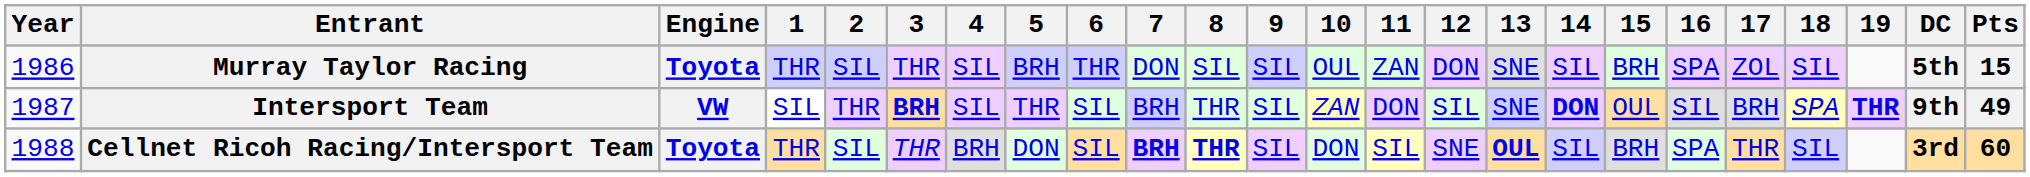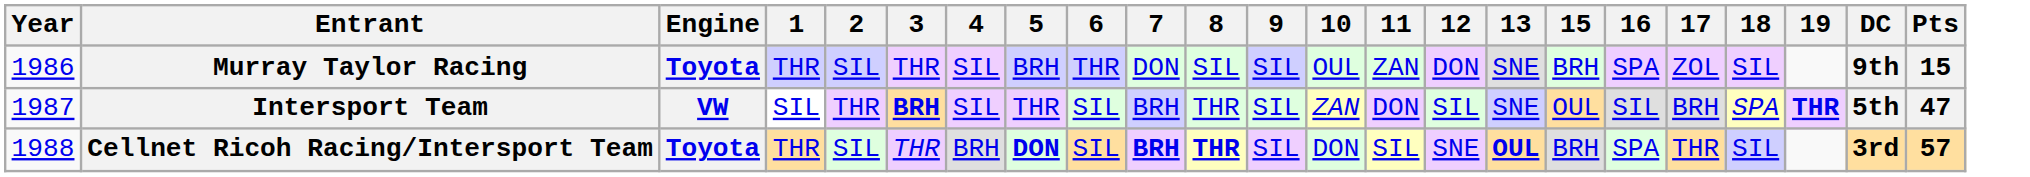 <table class="wikitable" style="text-align:center; font-size:85%">
 <tr>
 <th>Year</th>
 <th>Entrant</th>
 <th>Engine</th>
 <th>1</th>
 <th>2</th>
 <th>3</th>
 <th>4</th>
 <th>5</th>
 <th>6</th>
 <th>7</th>
 <th>8</th>
 <th>9</th>
 <th>10</th>
 <th>11</th>
 <th>12</th>
 <th>13</th>
-<th>14</th>
 <th>15</th>
 <th>16</th>
 <th>17</th>
 <th>18</th>
 <th>19</th>
 <th>DC</th>
 <th>Pts</th>
 </tr>
 <tr>
 <td><a href='#'>1986</a></td>
 <th nowrap>Murray Taylor Racing</th>
 <th nowrap><a href='#'>Toyota</a></th>
 <td style="background:#CFCFFF;"><a href='#'>THR</a><br></td>
 <td style="background:#CFCFFF;"><a href='#'>SIL</a><br></td>
 <td style="background:#EFCFFF;"><a href='#'>THR</a><br></td>
 <td style="background:#EFCFFF;"><a href='#'>SIL</a><br></td>
 <td style="background:#CFCFFF;"><a href='#'>BRH</a><br></td>
 <td style="background:#CFCFFF;"><a href='#'>THR</a><br></td>
 <td style="background:#DFFFDF;"><a href='#'>DON</a><br></td>
 <td style="background:#DFFFDF;"><a href='#'>SIL</a><br></td>
 <td style="background:#CFCFFF;"><a href='#'>SIL</a><br></td>
 <td style="background:#DFFFDF;"><a href='#'>OUL</a><br></td>
 <td style="background:#DFFFDF;"><a href='#'>ZAN</a><br></td>
 <td style="background:#EFCFFF;"><a href='#'>DON</a><br></td>
 <td style="background:#DFDFDF;"><a href='#'>SNE</a><br></td>
-<td style="background:#EFCFFF;"><a href='#'>SIL</a><br></td>
 <td style="background:#DFFFDF;"><a href='#'>BRH</a><br></td>
 <td style="background:#EFCFFF;"><a href='#'>SPA</a><br></td>
 <td style="background:#EFCFFF;"><a href='#'>ZOL</a><br></td>
 <td style="background:#EFCFFF;"><a href='#'>SIL</a><br></td>
 <td></td>
-<th>5th</th>
+<th>9th</th>
 <th>15</th>
 </tr>
 <tr>
 <td><a href='#'>1987</a></td>
 <th nowrap>Intersport Team</th>
 <th nowrap><a href='#'>VW</a></th>
 <td style="background:#FFFFFF;"><a href='#'>SIL</a><br></td>
 <td style="background:#EFCFFF;"><a href='#'>THR</a><br></td>
 <td style="background:#FFDF9F;"><strong><a href='#'>BRH</a></strong><br></td>
 <td style="background:#EFCFFF;"><a href='#'>SIL</a><br></td>
 <td style="background:#EFCFFF;"><a href='#'>THR</a><br></td>
 <td style="background:#DFFFDF;"><a href='#'>SIL</a><br></td>
 <td style="background:#CFCFFF;"><a href='#'>BRH</a><br></td>
 <td style="background:#DFFFDF;"><a href='#'>THR</a><br></td>
 <td style="background:#DFFFDF;"><a href='#'>SIL</a><br></td>
 <td style="background:#FFFFBF;"><em><a href='#'>ZAN</a></em><br></td>
 <td style="background:#EFCFFF;"><a href='#'>DON</a><br></td>
 <td style="background:#DFFFDF;"><a href='#'>SIL</a><br></td>
 <td style="background:#CFCFFF;"><a href='#'>SNE</a><br></td>
-<td style="background:#EFCFFF;"><strong><a href='#'>DON</a></strong><br></td>
 <td style="background:#FFDF9F;"><a href='#'>OUL</a><br></td>
 <td style="background:#DFDFDF;"><a href='#'>SIL</a><br></td>
 <td style="background:#DFDFDF;"><a href='#'>BRH</a><br></td>
 <td style="background:#FFFFBF;"><em><a href='#'>SPA</a></em><br></td>
 <td style="background:#EFCFFF;"><strong><a href='#'>THR</a></strong><br></td>
-<th>9th</th>
-<th>49</th>
+<th>5th</th>
+<th>47</th>
 </tr>
 <tr>
 <td><a href='#'>1988</a></td>
 <th nowrap>Cellnet Ricoh Racing/Intersport Team</th>
 <th nowrap><a href='#'>Toyota</a></th>
 <td style="background:#FFDF9F;"><a href='#'>THR</a><br></td>
 <td style="background:#DFFFDF;"><a href='#'>SIL</a><br></td>
 <td style="background:#EFCFFF;"><em><a href='#'>THR</a></em><br></td>
 <td style="background:#DFDFDF;"><a href='#'>BRH</a><br></td>
-<td style="background:#DFFFDF;"><a href='#'>DON</a><br></td>
+<td style="background:#DFFFDF;"><strong><a href='#'>DON</a><br></strong></td>
 <td style="background:#FFDF9F;"><a href='#'>SIL</a><br></td>
 <td style="background:#EFCFFF;"><strong><a href='#'>BRH</a></strong><br></td>
 <td style="background:#FFFFBF;"><strong><a href='#'>THR</a></strong><br></td>
 <td style="background:#EFCFFF;"><a href='#'>SIL</a><br></td>
 <td style="background:#DFFFDF;"><a href='#'>DON</a><br></td>
 <td style="background:#FFFFBF;"><a href='#'>SIL</a><br></td>
 <td style="background:#EFCFFF;"><a href='#'>SNE</a><br></td>
 <td style="background:#FFDF9F;"><strong><a href='#'>OUL</a><br></strong></td>
-<td style="background:#CFCFFF;"><a href='#'>SIL</a><br></td>
 <td style="background:#DFDFDF"><a href='#'>BRH</a><br></td>
 <td style="background:#DFFFDF;"><a href='#'>SPA</a><br></td>
 <td style="background:#FFDF9F;"><a href='#'>THR</a><br></td>
 <td style="background:#CFCFFF;"><a href='#'>SIL</a><br></td>
 <td></td>
 <th style="background:#FFDF9F;">3rd</th>
-<th style="background:#FFDF9F;">60</th>
+<th style="background:#FFDF9F;">57</th>
 </tr>
 </table>
